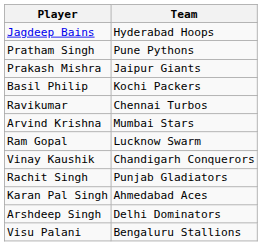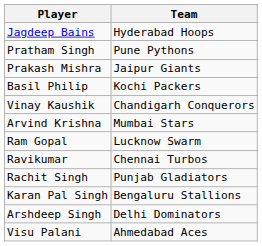 <table class="wikitable">
 <tr>
 <th>Player</th>
 <th>Team</th>
 </tr>
 <tr>
 <td><a href='#'>Jagdeep Bains</a></td>
 <td>Hyderabad Hoops</td>
 </tr>
 <tr>
 <td>Pratham Singh</td>
 <td>Pune Pythons</td>
 </tr>
 <tr>
 <td>Prakash Mishra</td>
 <td>Jaipur Giants</td>
 </tr>
 <tr>
 <td>Basil Philip</td>
 <td>Kochi Packers</td>
 </tr>
 <tr>
-<td>Ravikumar</td>
-<td>Chennai Turbos</td>
+<td>Vinay Kaushik</td>
+<td>Chandigarh Conquerors</td>
 </tr>
 <tr>
 <td>Arvind Krishna</td>
 <td>Mumbai Stars</td>
 </tr>
 <tr>
 <td>Ram Gopal</td>
 <td>Lucknow Swarm</td>
 </tr>
 <tr>
-<td>Vinay Kaushik</td>
-<td>Chandigarh Conquerors</td>
+<td>Ravikumar</td>
+<td>Chennai Turbos</td>
 </tr>
 <tr>
 <td>Rachit Singh</td>
 <td>Punjab Gladiators</td>
 </tr>
 <tr>
 <td>Karan Pal Singh</td>
-<td>Ahmedabad Aces</td>
+<td>Bengaluru Stallions</td>
 </tr>
 <tr>
 <td>Arshdeep Singh</td>
 <td>Delhi Dominators</td>
 </tr>
 <tr>
 <td>Visu Palani</td>
-<td>Bengaluru Stallions</td>
+<td>Ahmedabad Aces</td>
 </tr>
 </table>
